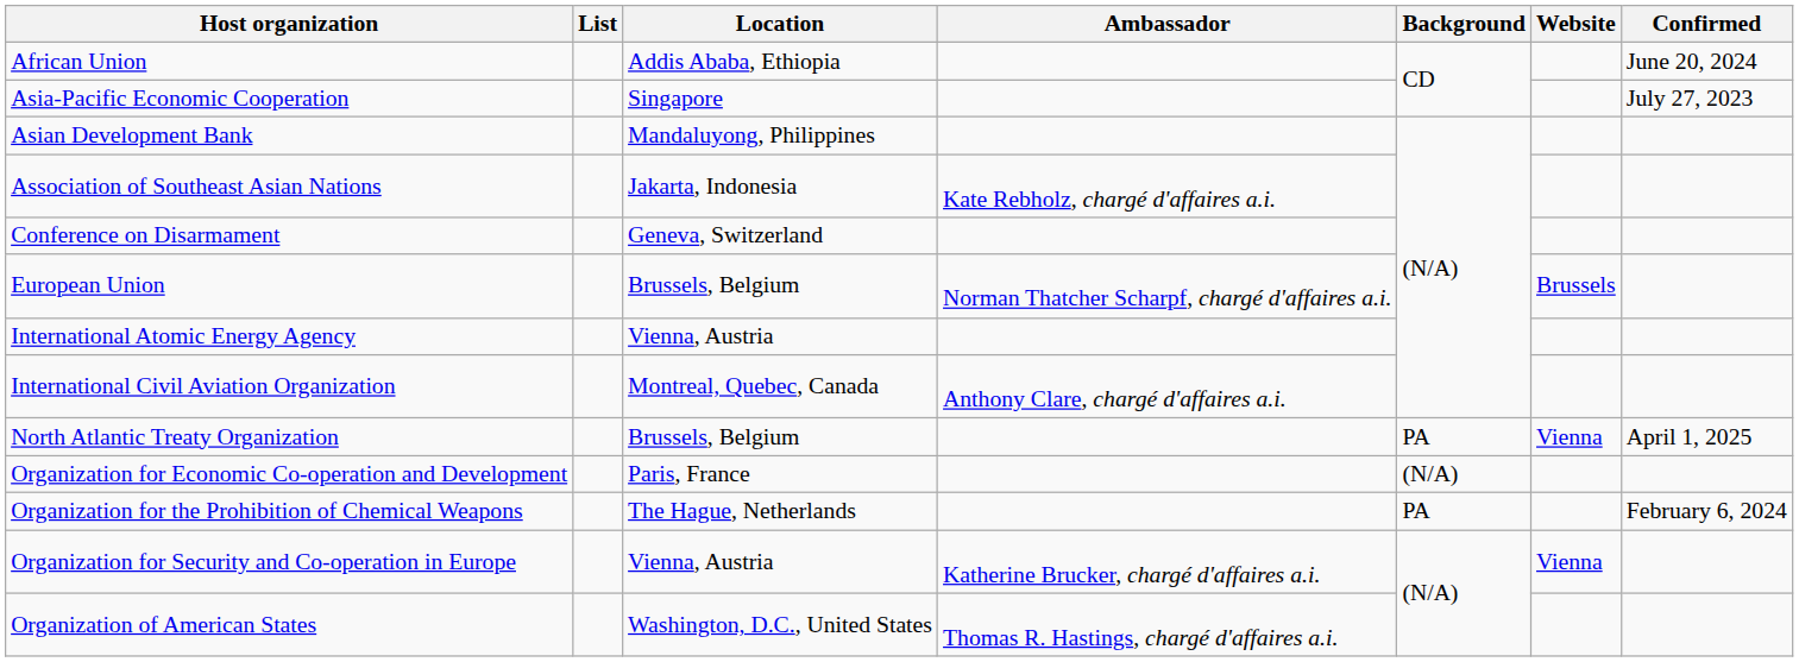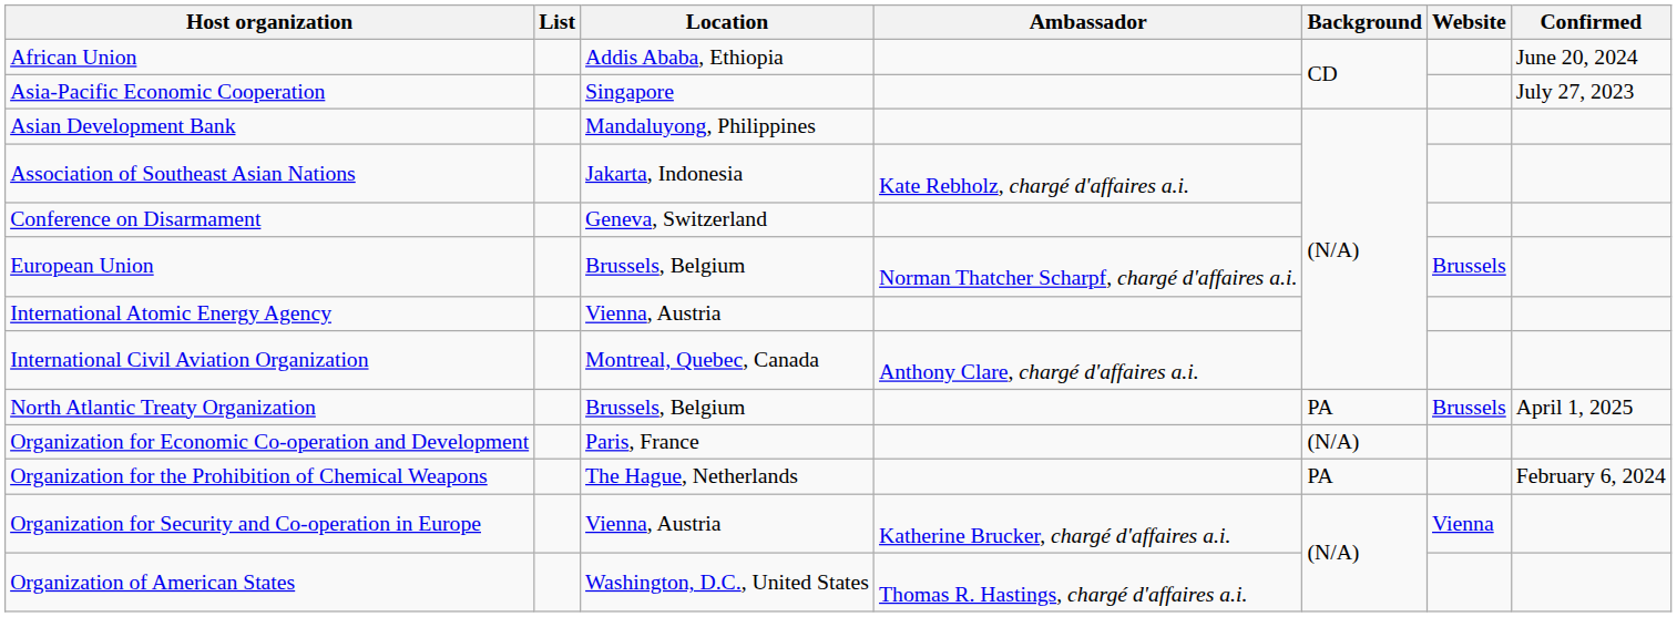 <table class="wikitable sortable">
 <tr>
 <th>Host organization</th>
 <th>List</th>
 <th>Location</th>
 <th>Ambassador</th>
 <th>Background</th>
 <th>Website</th>
 <th>Confirmed</th>
 </tr>
 <tr>
 <td><a href='#'>African Union</a></td>
 <td></td>
 <td><a href='#'>Addis Ababa</a>, Ethiopia</td>
 <td></td>
 <td rowspan="2">CD</td>
 <td></td>
 <td>June 20, 2024</td>
 </tr>
 <tr>
 <td><a href='#'>Asia-Pacific Economic Cooperation</a></td>
 <td></td>
 <td><a href='#'>Singapore</a></td>
 <td></td>
 <td></td>
 <td>July 27, 2023</td>
 </tr>
 <tr>
 <td><a href='#'>Asian Development Bank</a></td>
 <td></td>
 <td><a href='#'>Mandaluyong</a>, Philippines</td>
 <td></td>
 <td rowspan="6">(N/A)</td>
 <td></td>
 <td></td>
 </tr>
 <tr>
 <td><a href='#'>Association of Southeast Asian Nations</a></td>
 <td></td>
 <td><a href='#'>Jakarta</a>, Indonesia</td>
 <td><br><a href='#'>Kate Rebholz</a>, <em>chargé d'affaires a.i.</em></td>
 <td></td>
 <td></td>
 </tr>
 <tr>
 <td><a href='#'>Conference on Disarmament</a></td>
 <td></td>
 <td><a href='#'>Geneva</a>, Switzerland</td>
 <td></td>
 <td></td>
 <td></td>
 </tr>
 <tr>
 <td><a href='#'>European Union</a></td>
 <td></td>
 <td><a href='#'>Brussels</a>, Belgium</td>
 <td><br><a href='#'>Norman Thatcher Scharpf</a>, <em>chargé d'affaires a.i.</em></td>
 <td><a href='#'>Brussels</a> </td>
 <td></td>
 </tr>
 <tr>
 <td><a href='#'>International Atomic Energy Agency</a></td>
 <td></td>
 <td><a href='#'>Vienna</a>, Austria</td>
 <td></td>
 <td></td>
 <td></td>
 </tr>
 <tr>
 <td><a href='#'>International Civil Aviation Organization</a></td>
 <td></td>
 <td><a href='#'>Montreal, Quebec</a>, Canada</td>
 <td><br><a href='#'>Anthony Clare</a>, <em>chargé d'affaires a.i.</em></td>
 <td></td>
 <td></td>
 </tr>
 <tr>
 <td><a href='#'>North Atlantic Treaty Organization</a></td>
 <td></td>
 <td><a href='#'>Brussels</a>, Belgium</td>
 <td></td>
 <td>PA</td>
-<td><a href='#'>Vienna</a> </td>
+<td><a href='#'>Brussels</a> </td>
 <td>April 1, 2025</td>
 </tr>
 <tr>
 <td><a href='#'>Organization for Economic Co-operation and Development</a></td>
 <td></td>
 <td><a href='#'>Paris</a>, France</td>
 <td></td>
 <td>(N/A)</td>
 <td></td>
 <td></td>
 </tr>
 <tr>
 <td><a href='#'>Organization for the Prohibition of Chemical Weapons</a></td>
 <td></td>
 <td><a href='#'>The Hague</a>, Netherlands</td>
 <td></td>
 <td>PA</td>
 <td></td>
 <td>February 6, 2024</td>
 </tr>
 <tr>
 <td><a href='#'>Organization for Security and Co-operation in Europe</a></td>
 <td></td>
 <td><a href='#'>Vienna</a>, Austria</td>
 <td><br><a href='#'>Katherine Brucker</a>, <em>chargé d'affaires a.i.</em></td>
 <td rowspan="2">(N/A)</td>
 <td><a href='#'>Vienna</a> </td>
 <td></td>
 </tr>
 <tr>
 <td><a href='#'>Organization of American States</a></td>
 <td></td>
 <td><a href='#'>Washington, D.C.</a>, United States</td>
 <td><br><a href='#'>Thomas R. Hastings</a>, <em>chargé d'affaires a.i.</em></td>
 <td></td>
 <td></td>
 </tr>
 </table>
